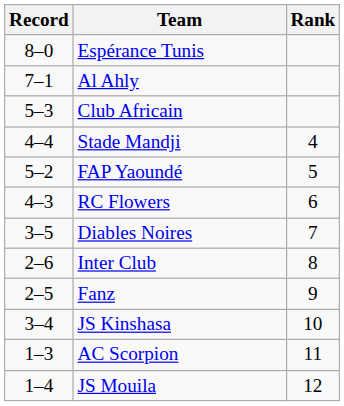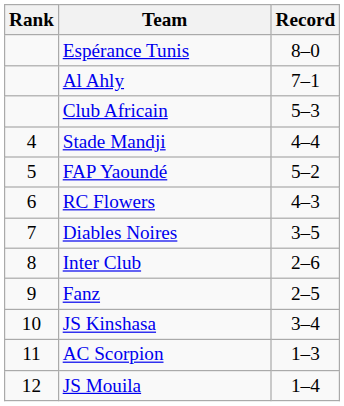 <table class=wikitable style="text-align:center;">
 <tr>
+<th>Rank</th>
+<th width=170>Team</th>
 <th>Record</th>
-<th width=170>Team</th>
-<th>Rank</th>
 </tr>
 <tr>
+<td></td>
+<td align=left> <a href='#'>Espérance Tunis</a></td>
 <td>8–0</td>
-<td align=left> <a href='#'>Espérance Tunis</a></td>
-<td></td>
 </tr>
 <tr>
+<td></td>
+<td align=left> <a href='#'>Al Ahly</a></td>
 <td>7–1</td>
-<td align=left> <a href='#'>Al Ahly</a></td>
-<td></td>
 </tr>
 <tr>
+<td></td>
+<td align=left> <a href='#'>Club Africain</a></td>
 <td>5–3</td>
-<td align=left> <a href='#'>Club Africain</a></td>
-<td></td>
 </tr>
 <tr>
+<td>4</td>
+<td align=left> <a href='#'>Stade Mandji</a></td>
 <td>4–4</td>
-<td align=left> <a href='#'>Stade Mandji</a></td>
-<td>4</td>
 </tr>
 <tr>
+<td>5</td>
+<td align=left> <a href='#'>FAP Yaoundé</a></td>
 <td>5–2</td>
-<td align=left> <a href='#'>FAP Yaoundé</a></td>
-<td>5</td>
 </tr>
 <tr>
+<td>6</td>
+<td align=left> <a href='#'>RC Flowers</a></td>
 <td>4–3</td>
-<td align=left> <a href='#'>RC Flowers</a></td>
-<td>6</td>
 </tr>
 <tr>
+<td>7</td>
+<td align=left> <a href='#'>Diables Noires</a></td>
 <td>3–5</td>
-<td align=left> <a href='#'>Diables Noires</a></td>
-<td>7</td>
 </tr>
 <tr>
+<td>8</td>
+<td align=left> <a href='#'>Inter Club</a></td>
 <td>2–6</td>
-<td align=left> <a href='#'>Inter Club</a></td>
-<td>8</td>
 </tr>
 <tr>
+<td>9</td>
+<td align=left> <a href='#'>Fanz</a></td>
 <td>2–5</td>
-<td align=left> <a href='#'>Fanz</a></td>
-<td>9</td>
 </tr>
 <tr>
+<td>10</td>
+<td align=left> <a href='#'>JS Kinshasa</a></td>
 <td>3–4</td>
-<td align=left> <a href='#'>JS Kinshasa</a></td>
-<td>10</td>
 </tr>
 <tr>
+<td>11</td>
+<td align=left> <a href='#'>AC Scorpion</a></td>
 <td>1–3</td>
-<td align=left> <a href='#'>AC Scorpion</a></td>
-<td>11</td>
 </tr>
 <tr>
+<td>12</td>
+<td align=left> <a href='#'>JS Mouila</a></td>
 <td>1–4</td>
-<td align=left> <a href='#'>JS Mouila</a></td>
-<td>12</td>
 </tr>
 </table>
